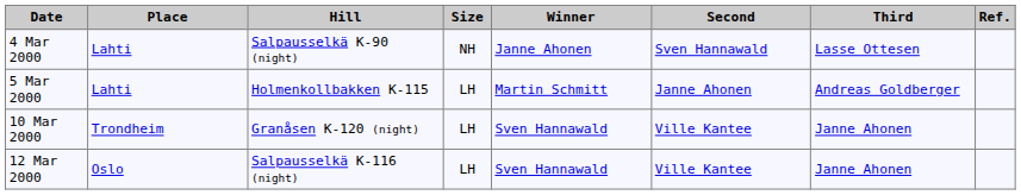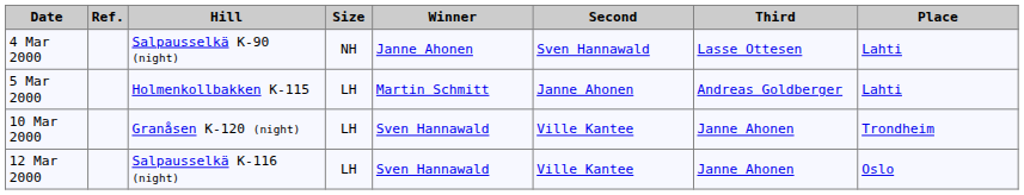 <table cellpadding="3" cellspacing="0" border="1" style="background:#f7f8ff; font-size:90%; border:gray solid 1px; border-collapse:collapse;">
 <tr style="background:#ccc; text-align:center;">
 <th width="100">Date</th>
-<th width="200">Place</th>
+<th width="10">Ref.</th>
 <th width="215">Hill</th>
 <th width="40">Size</th>
 <th width="200">Winner</th>
 <th width="200">Second</th>
 <th width="200">Third</th>
-<th width="10">Ref.</th>
+<th width="200">Place</th>
 </tr>
 <tr>
 <td>4 Mar 2000</td>
-<td> <a href='#'>Lahti</a></td>
+<td></td>
 <td><a href='#'>Salpausselkä</a> K-90 <small>(night)</small></td>
 <td align=center>NH</td>
 <td> <a href='#'>Janne Ahonen</a></td>
 <td> <a href='#'>Sven Hannawald</a></td>
 <td> <a href='#'>Lasse Ottesen</a></td>
-<td></td>
+<td> <a href='#'>Lahti</a></td>
 </tr>
 <tr>
 <td>5 Mar 2000</td>
-<td> <a href='#'>Lahti</a></td>
+<td></td>
 <td><a href='#'>Holmenkollbakken</a> K-115</td>
 <td align=center>LH</td>
 <td> <a href='#'>Martin Schmitt</a></td>
 <td> <a href='#'>Janne Ahonen</a></td>
 <td> <a href='#'>Andreas Goldberger</a></td>
-<td></td>
+<td> <a href='#'>Lahti</a></td>
 </tr>
 <tr>
 <td>10 Mar 2000</td>
-<td> <a href='#'>Trondheim</a></td>
+<td></td>
 <td><a href='#'>Granåsen</a> K-120 <small>(night)</small></td>
 <td align=center>LH</td>
 <td> <a href='#'>Sven Hannawald</a></td>
 <td> <a href='#'>Ville Kantee</a></td>
 <td> <a href='#'>Janne Ahonen</a></td>
-<td></td>
+<td> <a href='#'>Trondheim</a></td>
 </tr>
 <tr>
 <td>12 Mar 2000</td>
-<td> <a href='#'>Oslo</a></td>
+<td></td>
 <td><a href='#'>Salpausselkä</a> K-116 <small>(night)</small></td>
 <td align=center>LH</td>
 <td> <a href='#'>Sven Hannawald</a></td>
 <td> <a href='#'>Ville Kantee</a></td>
 <td> <a href='#'>Janne Ahonen</a></td>
-<td></td>
+<td> <a href='#'>Oslo</a></td>
 </tr>
 </table>
